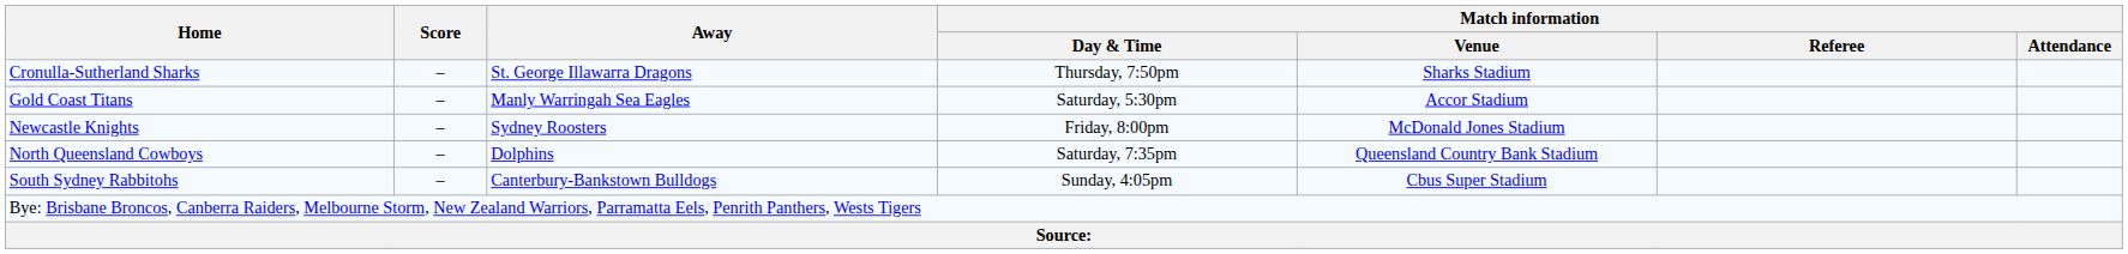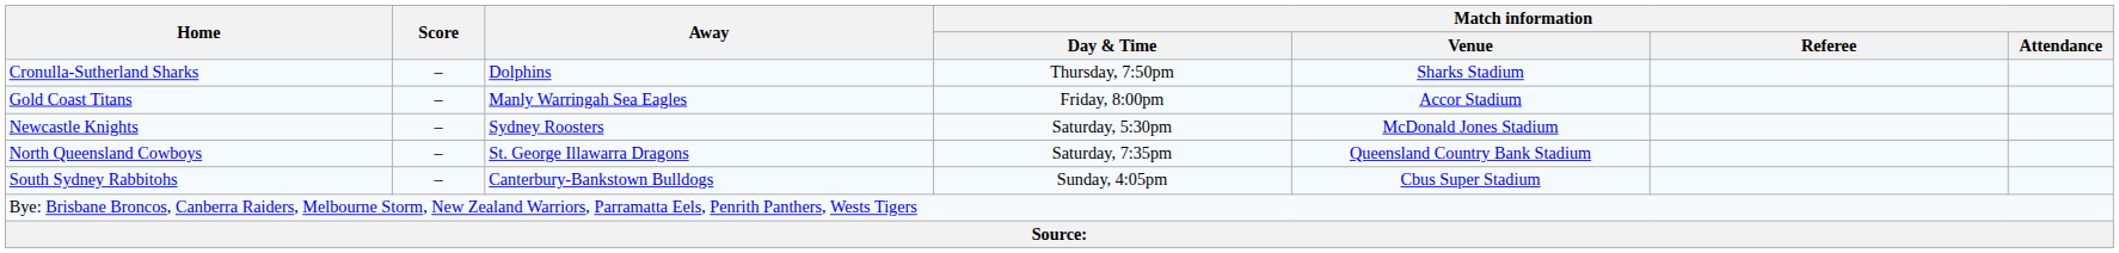 <table class="wikitable" style="border-collapse:collapse; text-align:center; width:100%;">
 <tr style="text-align:center; background:#f5faff;"  style="background:#c1d8ff;">
 <th rowspan="2">Home</th>
 <th rowspan="2">Score</th>
 <th rowspan="2">Away</th>
 <th colspan="4">Match information</th>
 </tr>
 <tr>
 <th width="17%">Day & Time</th>
 <th width="17%">Venue</th>
 <th width="17%">Referee</th>
 <th width="5%">Attendance</th>
 </tr>
 <tr style="text-align:center; background:#f5faff;">
 <td align="left"> <a href='#'>Cronulla-Sutherland Sharks</a></td>
 <td>–</td>
-<td align="left"> <a href='#'>St. George Illawarra Dragons</a></td>
+<td align="left"> <a href='#'>Dolphins</a></td>
 <td>Thursday, 7:50pm</td>
 <td><a href='#'>Sharks Stadium</a></td>
 <td></td>
 <td></td>
 </tr>
 <tr style="text-align:center; background:#f5faff;">
 <td align="left"> <a href='#'>Gold Coast Titans</a></td>
 <td>–</td>
 <td align="left"> <a href='#'>Manly Warringah Sea Eagles</a></td>
-<td>Saturday, 5:30pm</td>
+<td>Friday, 8:00pm</td>
 <td><a href='#'>Accor Stadium</a></td>
 <td></td>
 <td></td>
 </tr>
 <tr style="text-align:center; background:#f5faff;">
 <td align="left"> <a href='#'>Newcastle Knights</a></td>
 <td>–</td>
 <td align="left"> <a href='#'>Sydney Roosters</a></td>
-<td>Friday, 8:00pm</td>
+<td>Saturday, 5:30pm</td>
 <td><a href='#'>McDonald Jones Stadium</a></td>
 <td></td>
 <td></td>
 </tr>
 <tr style="text-align:center; background:#f5faff;">
 <td align="left"> <a href='#'>North Queensland Cowboys</a></td>
 <td>–</td>
-<td align="left"> <a href='#'>Dolphins</a></td>
+<td align="left"> <a href='#'>St. George Illawarra Dragons</a></td>
 <td>Saturday, 7:35pm</td>
 <td><a href='#'>Queensland Country Bank Stadium</a></td>
 <td></td>
 <td></td>
 </tr>
 <tr style="text-align:center; background:#f5faff;">
 <td align="left"> <a href='#'>South Sydney Rabbitohs</a></td>
 <td>–</td>
 <td align="left"> <a href='#'>Canterbury-Bankstown Bulldogs</a></td>
 <td>Sunday, 4:05pm</td>
 <td><a href='#'>Cbus Super Stadium</a></td>
 <td></td>
 <td></td>
 </tr>
 <tr style="text-align:center; background:#f5faff;">
 <td colspan="7" align="left">Bye:  <a href='#'>Brisbane Broncos</a>,  <a href='#'>Canberra Raiders</a>,  <a href='#'>Melbourne Storm</a>,  <a href='#'>New Zealand Warriors</a>,  <a href='#'>Parramatta Eels</a>,  <a href='#'>Penrith Panthers</a>,  <a href='#'>Wests Tigers</a></td>
 </tr>
 <tr>
 <th colspan="7" align="left">Source:</th>
 </tr>
 </table>
